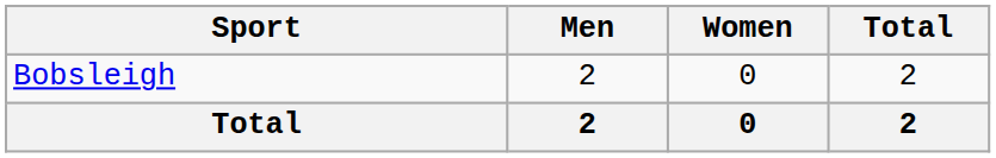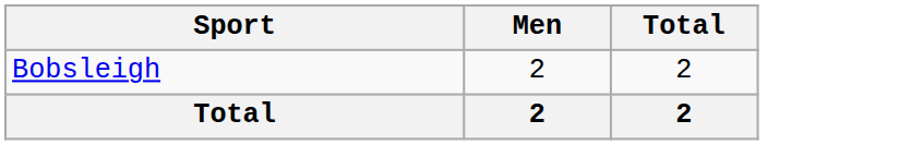 <table class="wikitable" style="text-align:center; font-size: 95%">
 <tr>
 <th width=200>Sport</th>
 <th width=60>Men</th>
-<th width=60>Women</th>
 <th width=60>Total</th>
 </tr>
 <tr>
 <td align=left><a href='#'>Bobsleigh</a></td>
 <td>2</td>
-<td>0</td>
 <td>2</td>
 </tr>
 <tr>
 <th>Total</th>
 <th>2</th>
-<th>0</th>
 <th>2</th>
 </tr>
 </table>
